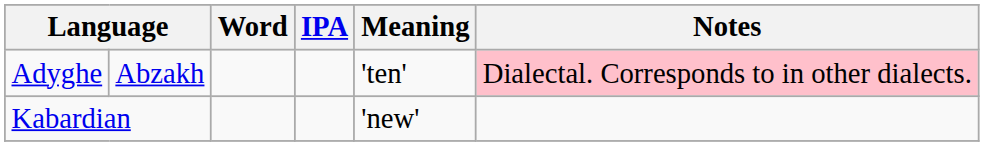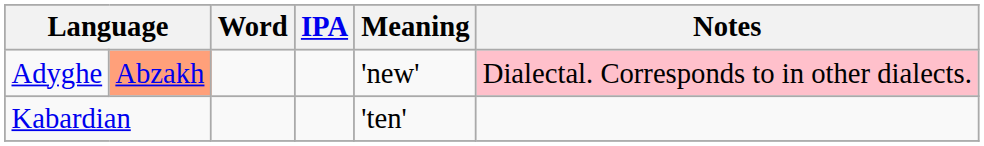 <table class="wikitable">
 <tr>
 <th colspan="2">Language</th>
 <th>Word</th>
 <th><a href='#'>IPA</a></th>
 <th>Meaning</th>
 <th>Notes</th>
 </tr>
 <tr>
 <td><a href='#'>Adyghe</a></td>
-<td><a href='#'>Abzakh</a></td>
+<td style="background: lightsalmon;"><a href='#'>Abzakh</a></td>
 <td></td>
 <td></td>
-<td>'ten'</td>
+<td>'new'</td>
 <td style="background: pink;">Dialectal. Corresponds to  in other dialects.</td>
 </tr>
 <tr>
 <td colspan="2"><a href='#'>Kabardian</a></td>
 <td></td>
 <td></td>
-<td>'new'</td>
+<td>'ten'</td>
 <td></td>
 </tr>
 </table>
